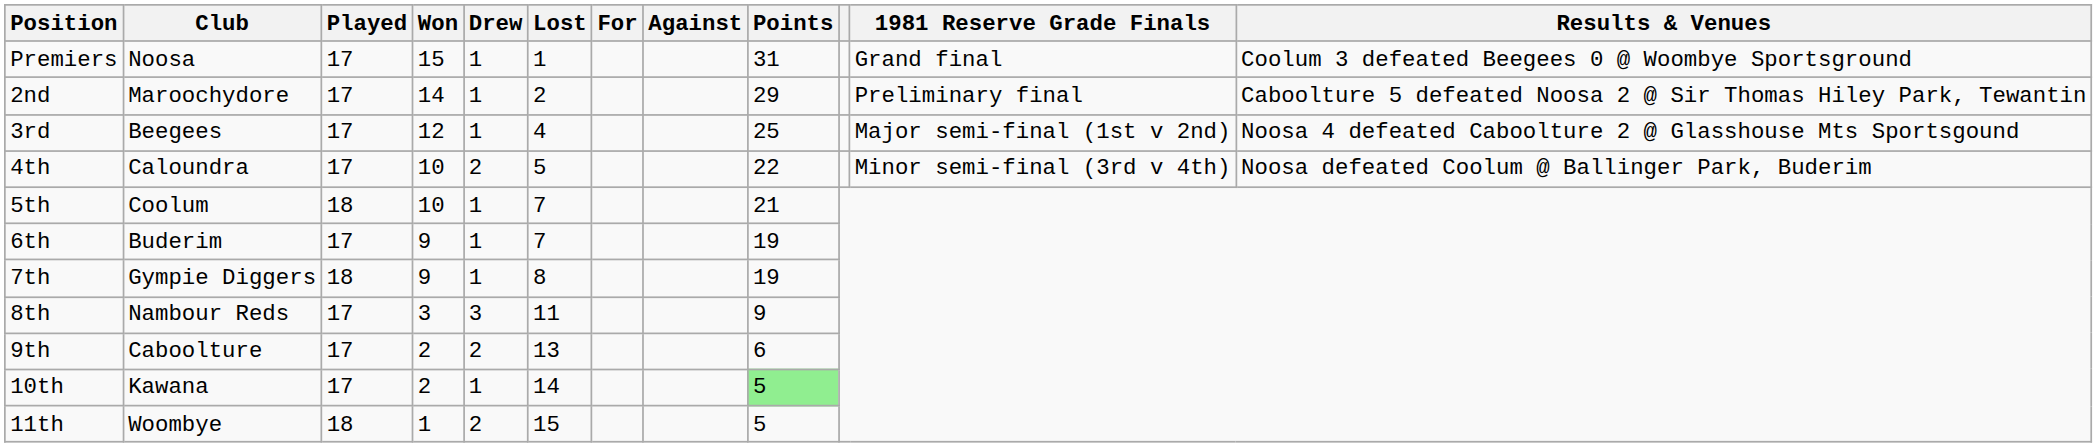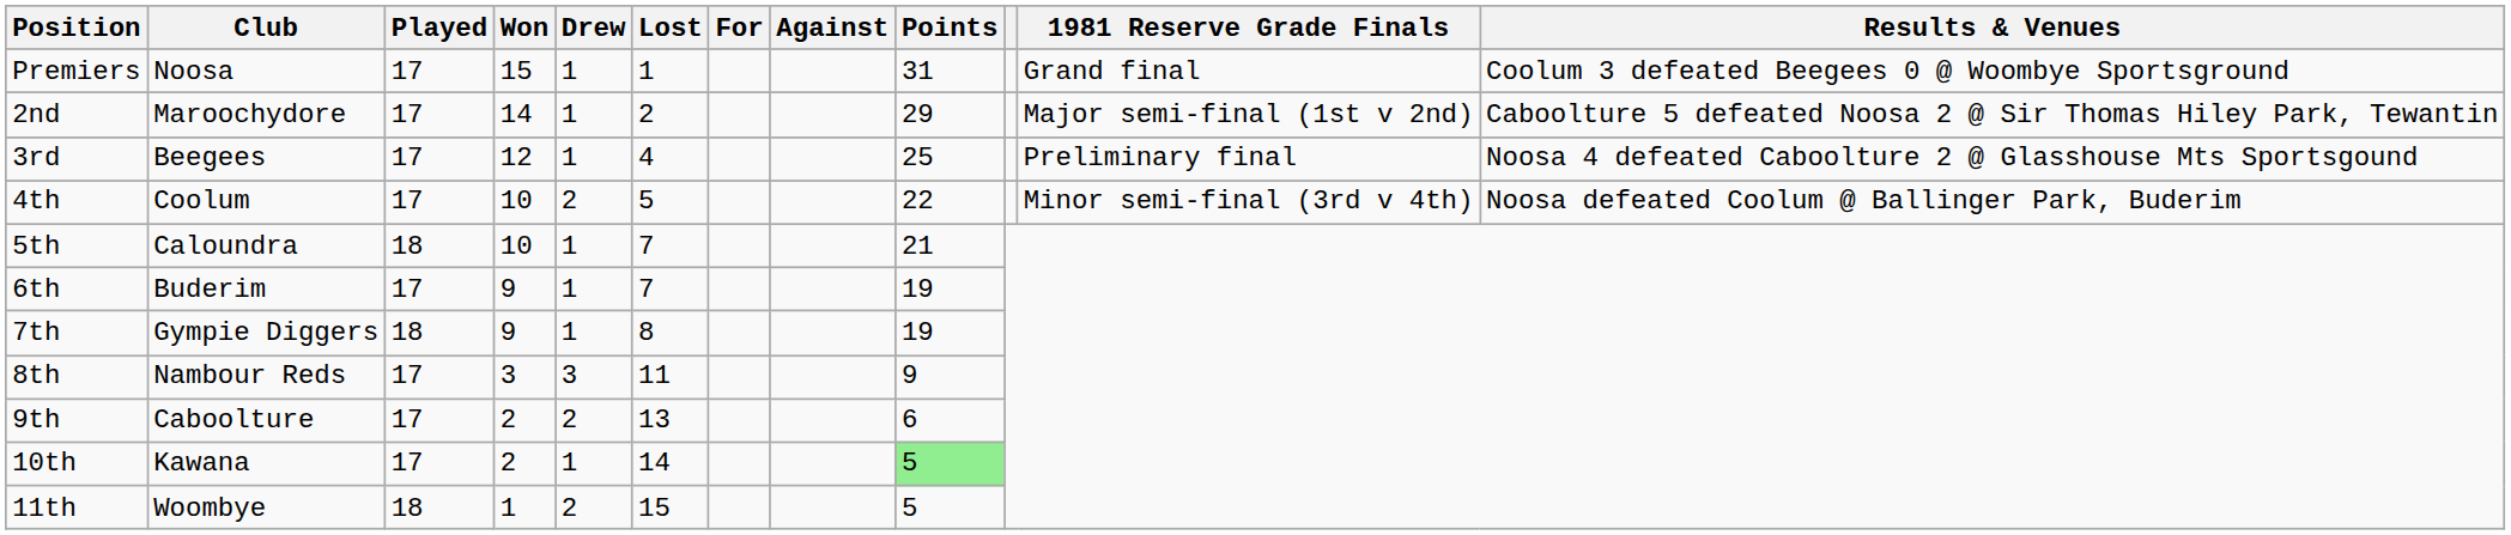 <table class="wikitable">
 <tr>
 <th>Position</th>
 <th>Club</th>
 <th>Played</th>
 <th>Won</th>
 <th>Drew</th>
 <th>Lost</th>
 <th>For</th>
 <th>Against</th>
 <th>Points</th>
 <th></th>
 <th>1981 Reserve Grade Finals</th>
 <th>Results & Venues</th>
 </tr>
 <tr>
 <td>Premiers</td>
 <td>Noosa</td>
 <td>17</td>
 <td>15</td>
 <td>1</td>
 <td>1</td>
 <td></td>
 <td></td>
 <td>31</td>
 <td></td>
 <td>Grand final</td>
 <td>Coolum 3 defeated Beegees 0 @ Woombye Sportsground</td>
 </tr>
 <tr>
 <td>2nd</td>
 <td>Maroochydore</td>
 <td>17</td>
 <td>14</td>
 <td>1</td>
 <td>2</td>
 <td></td>
 <td></td>
 <td>29</td>
 <td></td>
-<td>Preliminary final</td>
+<td>Major semi-final (1st v 2nd)</td>
 <td>Caboolture 5 defeated Noosa 2 @ Sir Thomas Hiley Park, Tewantin</td>
 </tr>
 <tr>
 <td>3rd</td>
 <td>Beegees</td>
 <td>17</td>
 <td>12</td>
 <td>1</td>
 <td>4</td>
 <td></td>
 <td></td>
 <td>25</td>
 <td></td>
-<td>Major semi-final (1st v 2nd)</td>
+<td>Preliminary final</td>
 <td>Noosa 4 defeated Caboolture 2 @ Glasshouse Mts Sportsgound</td>
 </tr>
 <tr>
 <td>4th</td>
-<td>Caloundra</td>
+<td>Coolum</td>
 <td>17</td>
 <td>10</td>
 <td>2</td>
 <td>5</td>
 <td></td>
 <td></td>
 <td>22</td>
 <td></td>
 <td>Minor semi-final (3rd v 4th)</td>
 <td>Noosa defeated Coolum @ Ballinger Park, Buderim</td>
 </tr>
 <tr>
 <td>5th</td>
-<td>Coolum</td>
+<td>Caloundra</td>
 <td>18</td>
 <td>10</td>
 <td>1</td>
 <td>7</td>
 <td></td>
 <td></td>
 <td>21</td>
 </tr>
 <tr>
 <td>6th</td>
 <td>Buderim</td>
 <td>17</td>
 <td>9</td>
 <td>1</td>
 <td>7</td>
 <td></td>
 <td></td>
 <td>19</td>
 </tr>
 <tr>
 <td>7th</td>
 <td>Gympie Diggers</td>
 <td>18</td>
 <td>9</td>
 <td>1</td>
 <td>8</td>
 <td></td>
 <td></td>
 <td>19</td>
 </tr>
 <tr>
 <td>8th</td>
 <td>Nambour Reds</td>
 <td>17</td>
 <td>3</td>
 <td>3</td>
 <td>11</td>
 <td></td>
 <td></td>
 <td>9</td>
 </tr>
 <tr>
 <td>9th</td>
 <td>Caboolture</td>
 <td>17</td>
 <td>2</td>
 <td>2</td>
 <td>13</td>
 <td></td>
 <td></td>
 <td>6</td>
 </tr>
 <tr>
 <td>10th</td>
 <td>Kawana</td>
 <td>17</td>
 <td>2</td>
 <td>1</td>
 <td>14</td>
 <td></td>
 <td></td>
 <td style="background: lightgreen;">5</td>
 </tr>
 <tr>
 <td>11th</td>
 <td>Woombye</td>
 <td>18</td>
 <td>1</td>
 <td>2</td>
 <td>15</td>
 <td></td>
 <td></td>
 <td>5</td>
 </tr>
 </table>
